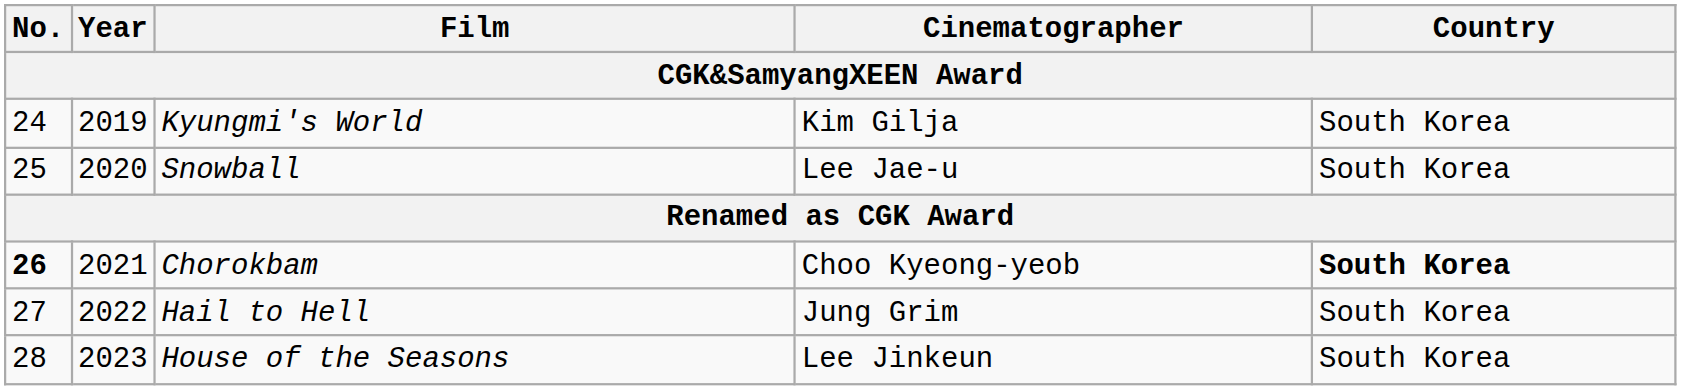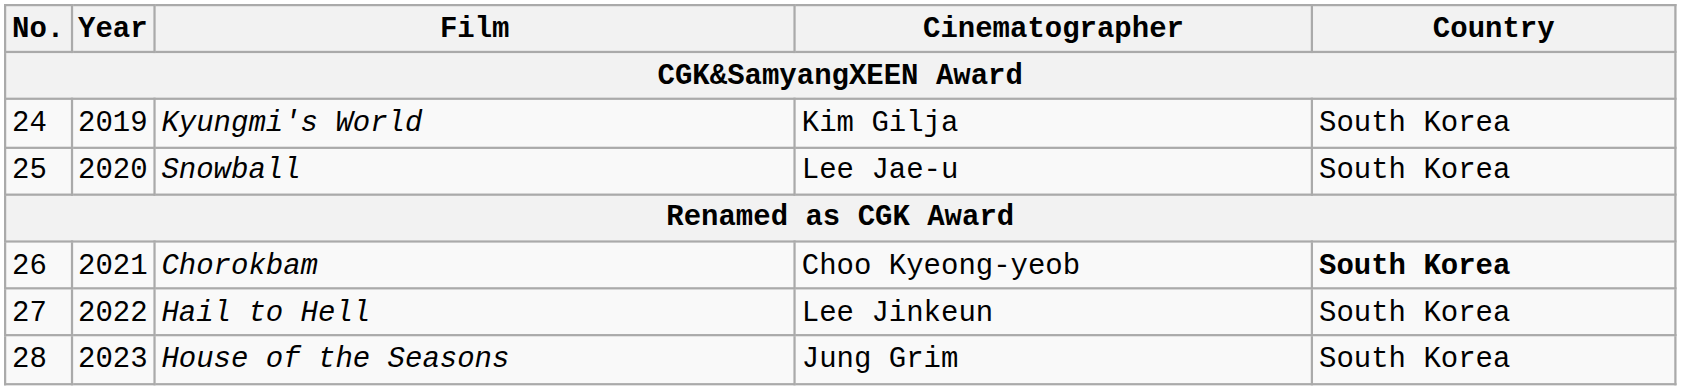 <table class=wikitable style="width:750px">
 <tr>
 <th width=10>No.</th>
 <th width=10>Year</th>
 <th>Film</th>
 <th>Cinematographer</th>
 <th>Country</th>
 </tr>
 <tr>
 <th colspan=5>CGK&SamyangXEEN Award</th>
 </tr>
 <tr>
 <td>24</td>
 <td>2019</td>
 <td><em>Kyungmi's World</em></td>
 <td>Kim Gilja</td>
 <td>South Korea</td>
 </tr>
 <tr>
 <td>25</td>
 <td>2020</td>
 <td><em>Snowball</em></td>
 <td>Lee Jae-u</td>
 <td>South Korea</td>
 </tr>
 <tr>
 <th colspan=5>Renamed as CGK Award</th>
 </tr>
 <tr>
-<td><strong>26</strong></td>
+<td>26</td>
 <td>2021</td>
 <td><em>Chorokbam</em></td>
 <td>Choo Kyeong-yeob</td>
 <td><strong>South Korea</strong></td>
 </tr>
 <tr>
 <td>27</td>
 <td>2022</td>
 <td><em>Hail to Hell</em></td>
-<td>Jung Grim</td>
+<td>Lee Jinkeun</td>
 <td>South Korea</td>
 </tr>
 <tr>
 <td>28</td>
 <td>2023</td>
 <td><em>House of the Seasons	</em></td>
-<td>Lee Jinkeun</td>
+<td>Jung Grim</td>
 <td>South Korea</td>
 </tr>
 </table>
